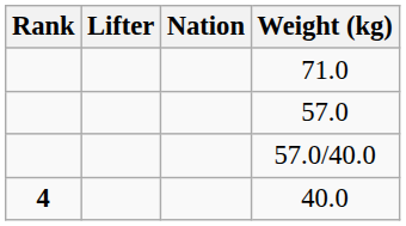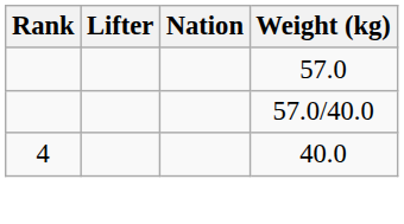 <table class="wikitable sortable" style="text-align:center">
 <tr>
 <th>Rank</th>
 <th>Lifter</th>
 <th>Nation</th>
 <th>Weight (kg)</th>
-</tr>
-<tr>
-<td></td>
-<td align=left></td>
-<td align=left></td>
-<td>71.0</td>
 </tr>
 <tr>
 <td></td>
 <td align=left></td>
 <td align=left></td>
 <td>57.0</td>
 </tr>
 <tr>
 <td></td>
 <td align=left></td>
 <td align=left></td>
 <td data-sort-value=49.5>57.0/40.0</td>
 </tr>
 <tr>
-<td><strong>4</strong></td>
+<td>4</td>
 <td align=left></td>
 <td align=left></td>
 <td>40.0</td>
 </tr>
 </table>
